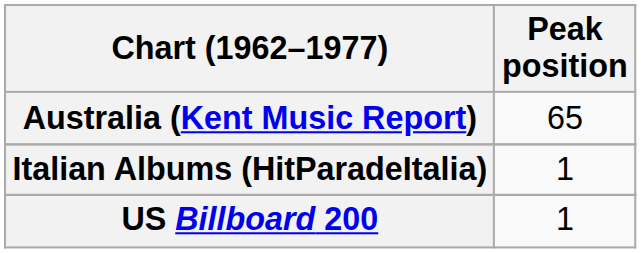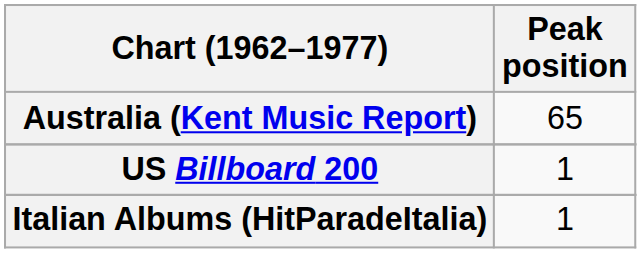 <table class="wikitable sortable plainrowheaders" style="text-align:center">
 <tr>
 <th scope="col">Chart (1962–1977)</th>
 <th scope="col">Peak<br>position</th>
 </tr>
 <tr>
 <th scope="row">Australia (<a href='#'>Kent Music Report</a>)</th>
 <td>65</td>
 </tr>
 <tr>
 </tr>
 <tr>
-<th scope="row">Italian Albums (HitParadeItalia)</th>
+<th scope="row">US <a href='#'><em>Billboard</em> 200</a></th>
 <td>1</td>
 </tr>
 <tr>
 </tr>
 <tr>
 </tr>
 <tr>
 </tr>
 <tr>
-<th scope="row">US <a href='#'><em>Billboard</em> 200</a></th>
+<th scope="row">Italian Albums (HitParadeItalia)</th>
 <td>1</td>
 </tr>
 </table>
